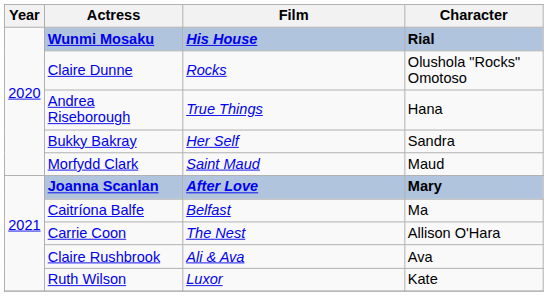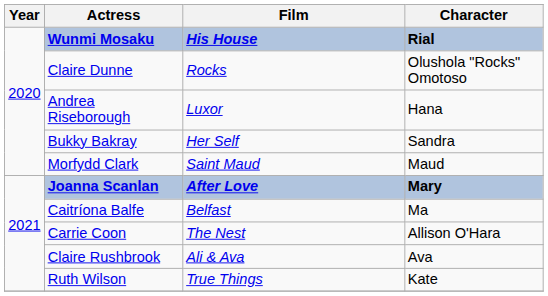 <table class="wikitable" width="95%" cellpadding="5">
 <tr>
 <th width="5%">Year</th>
 <th width="25%">Actress</th>
 <th width="40%">Film</th>
 <th width="25%">Character</th>
 </tr>
 <tr>
 <td rowspan="5" style="text-align:center;"><a href='#'>2020</a><br><br></td>
 <td style="background:#B0C4DE;"><strong><a href='#'>Wunmi Mosaku</a></strong></td>
 <td style="background:#B0C4DE;"><strong><em><a href='#'>His House</a></em></strong></td>
 <td style="background:#B0C4DE;"><strong>Rial</strong></td>
 </tr>
 <tr>
 <td><a href='#'>Claire Dunne</a></td>
 <td><em><a href='#'>Rocks</a></em></td>
 <td>Olushola "Rocks" Omotoso</td>
 </tr>
 <tr>
 <td><a href='#'>Andrea Riseborough</a></td>
-<td><em><a href='#'>True Things</a></em></td>
+<td><em><a href='#'>Luxor</a></em></td>
 <td>Hana</td>
 </tr>
 <tr>
 <td><a href='#'>Bukky Bakray</a></td>
 <td><em><a href='#'>Her Self</a></em></td>
 <td>Sandra</td>
 </tr>
 <tr>
 <td><a href='#'>Morfydd Clark</a></td>
 <td><em><a href='#'>Saint Maud</a></em></td>
 <td>Maud</td>
 </tr>
 <tr>
 <td rowspan="5" style="text-align:center;"><a href='#'>2021</a><br><br></td>
 <td style="background:#B0C4DE"><strong><a href='#'>Joanna Scanlan</a></strong></td>
 <td style="background:#B0C4DE"><strong><em><a href='#'>After Love</a></em></strong></td>
 <td style="background:#B0C4DE"><strong>Mary</strong></td>
 </tr>
 <tr>
 <td><a href='#'>Caitríona Balfe</a></td>
 <td><em><a href='#'>Belfast</a></em></td>
 <td>Ma</td>
 </tr>
 <tr>
 <td><a href='#'>Carrie Coon</a></td>
 <td><em><a href='#'>The Nest</a></em></td>
 <td>Allison O'Hara</td>
 </tr>
 <tr>
 <td><a href='#'>Claire Rushbrook</a></td>
 <td><em><a href='#'>Ali & Ava</a></em></td>
 <td>Ava</td>
 </tr>
 <tr>
 <td><a href='#'>Ruth Wilson</a></td>
-<td><em><a href='#'>Luxor</a></em></td>
+<td><em><a href='#'>True Things</a></em></td>
 <td>Kate</td>
 </tr>
 <tr>
 </tr>
 </table>
